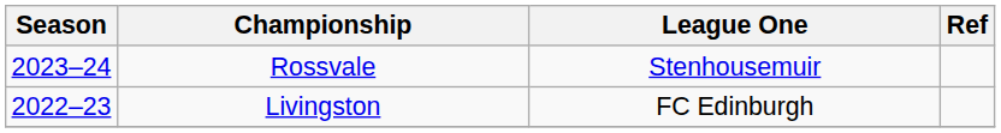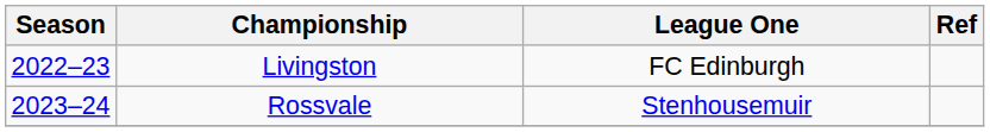 <table class="wikitable" style="text-align: center;">
 <tr>
 <th>Season</th>
 <th scope="col" style="width: 250px;">Championship</th>
 <th scope="col" style="width: 250px;">League One</th>
 <th>Ref</th>
 </tr>
 <tr>
+<td><a href='#'>2022–23</a></td>
+<td><a href='#'>Livingston</a></td>
+<td>FC Edinburgh</td>
+<td></td>
+</tr>
+<tr>
 <td><a href='#'>2023–24</a></td>
 <td><a href='#'>Rossvale</a></td>
 <td><a href='#'>Stenhousemuir</a></td>
 <td></td>
 </tr>
 <tr>
-<td><a href='#'>2022–23</a></td>
-<td><a href='#'>Livingston</a></td>
-<td>FC Edinburgh</td>
-<td></td>
-</tr>
-<tr>
 </tr>
 </table>
